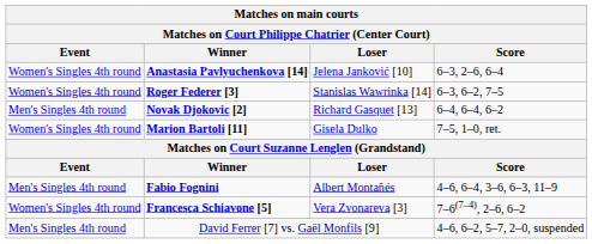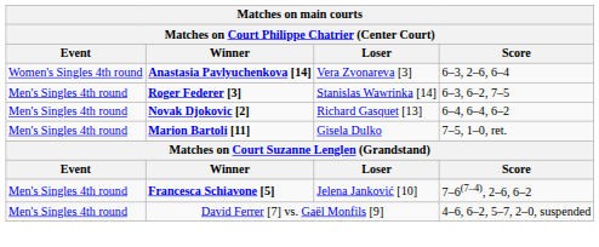 <table class="wikitable collapsible uncollapsed" style=margin:auto>
 <tr>
 <th colspan=4 style=white-space:nowrap>Matches on main courts</th>
 </tr>
 <tr>
 <th colspan=4><strong>Matches on <a href='#'>Court Philippe Chatrier</a> (Center Court)</strong></th>
 </tr>
 <tr>
 <th>Event</th>
 <th>Winner</th>
 <th>Loser</th>
 <th>Score</th>
 </tr>
 <tr>
 <td><a href='#'>Women's Singles 4th round</a></td>
 <td> <strong><a href='#'>Anastasia Pavlyuchenkova</a> [14]</strong></td>
-<td> <a href='#'>Jelena Janković</a> [10]</td>
+<td> <a href='#'>Vera Zvonareva</a> [3]</td>
 <td>6–3, 2–6, 6–4</td>
 </tr>
 <tr>
-<td><a href='#'>Women's Singles 4th round</a></td>
+<td><a href='#'>Men's Singles 4th round</a></td>
 <td> <strong><a href='#'>Roger Federer</a> [3]</strong></td>
 <td> <a href='#'>Stanislas Wawrinka</a> [14]</td>
 <td>6–3, 6–2, 7–5</td>
 </tr>
 <tr>
 <td><a href='#'>Men's Singles 4th round</a></td>
 <td> <strong><a href='#'>Novak Djokovic</a> [2]</strong></td>
 <td> <a href='#'>Richard Gasquet</a> [13]</td>
 <td>6–4, 6–4, 6–2</td>
 </tr>
 <tr>
-<td><a href='#'>Women's Singles 4th round</a></td>
+<td><a href='#'>Men's Singles 4th round</a></td>
 <td> <strong><a href='#'>Marion Bartoli</a> [11] </strong></td>
 <td> <a href='#'>Gisela Dulko</a></td>
 <td>7–5, 1–0, ret.</td>
 </tr>
 <tr>
 <th colspan=4><strong>Matches on <a href='#'>Court Suzanne Lenglen</a> (Grandstand)</strong></th>
 </tr>
 <tr>
 <th>Event</th>
 <th>Winner</th>
 <th>Loser</th>
 <th>Score</th>
 </tr>
 <tr>
 <td><a href='#'>Men's Singles 4th round</a></td>
-<td> <strong><a href='#'>Fabio Fognini</a></strong></td>
-<td> <a href='#'>Albert Montañés</a></td>
-<td>4–6, 6–4, 3–6, 6–3, 11–9</td>
-</tr>
-<tr>
-<td><a href='#'>Women's Singles 4th round</a></td>
 <td> <strong><a href='#'>Francesca Schiavone</a> [5]</strong></td>
-<td> <a href='#'>Vera Zvonareva</a> [3]</td>
+<td> <a href='#'>Jelena Janković</a> [10]</td>
 <td>7–6<sup>(7–4)</sup>, 2–6, 6–2</td>
 </tr>
 <tr>
 <td><a href='#'>Men's Singles 4th round</a></td>
 <td colspan=2 align=center> <a href='#'>David Ferrer</a> [7] vs.  <a href='#'>Gaël Monfils</a> [9]</td>
 <td>4–6, 6–2, 5–7, 2–0, suspended</td>
 </tr>
 </table>
